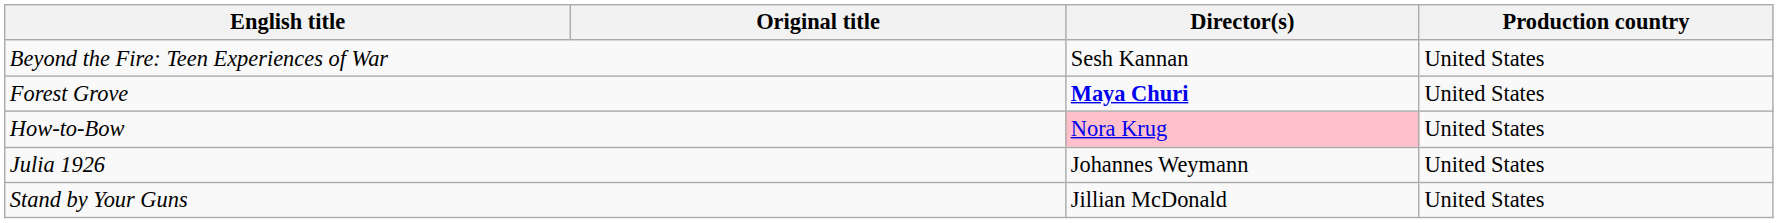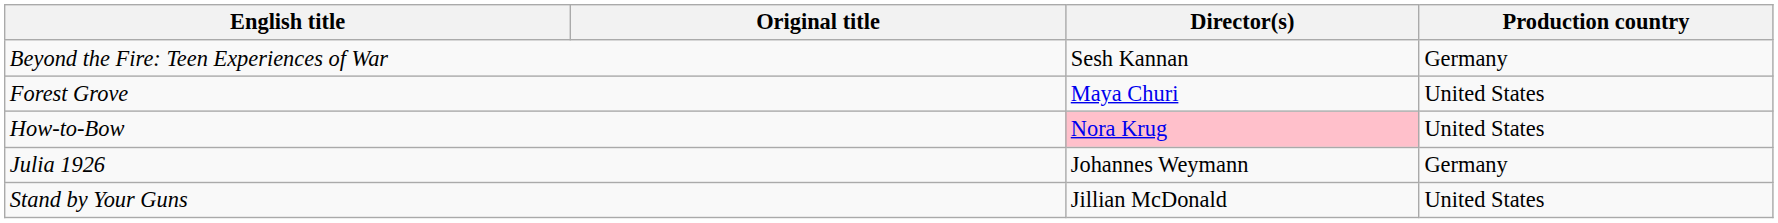 <table class="wikitable" width=100%>
 <tr>
 <th scope="col" width="32%">English title</th>
 <th scope="col" width="28%">Original title</th>
 <th scope="col" width="20%">Director(s)</th>
 <th scope="col" width="20%">Production country</th>
 </tr>
 <tr>
 <td colspan=2><em>Beyond the Fire: Teen Experiences of War</em></td>
 <td>Sesh Kannan</td>
-<td>United States</td>
+<td>Germany</td>
 </tr>
 <tr>
 <td colspan=2><em>Forest Grove</em></td>
-<td><strong><a href='#'>Maya Churi</a></strong></td>
+<td><a href='#'>Maya Churi</a></td>
 <td>United States</td>
 </tr>
 <tr>
 <td colspan=2><em>How-to-Bow</em></td>
 <td style="background: pink;"><a href='#'>Nora Krug</a></td>
 <td>United States</td>
 </tr>
 <tr>
 <td colspan=2><em>Julia 1926</em></td>
 <td>Johannes Weymann</td>
-<td>United States</td>
+<td>Germany</td>
 </tr>
 <tr>
 <td colspan=2><em>Stand by Your Guns</em></td>
 <td>Jillian McDonald</td>
 <td>United States</td>
 </tr>
 </table>
